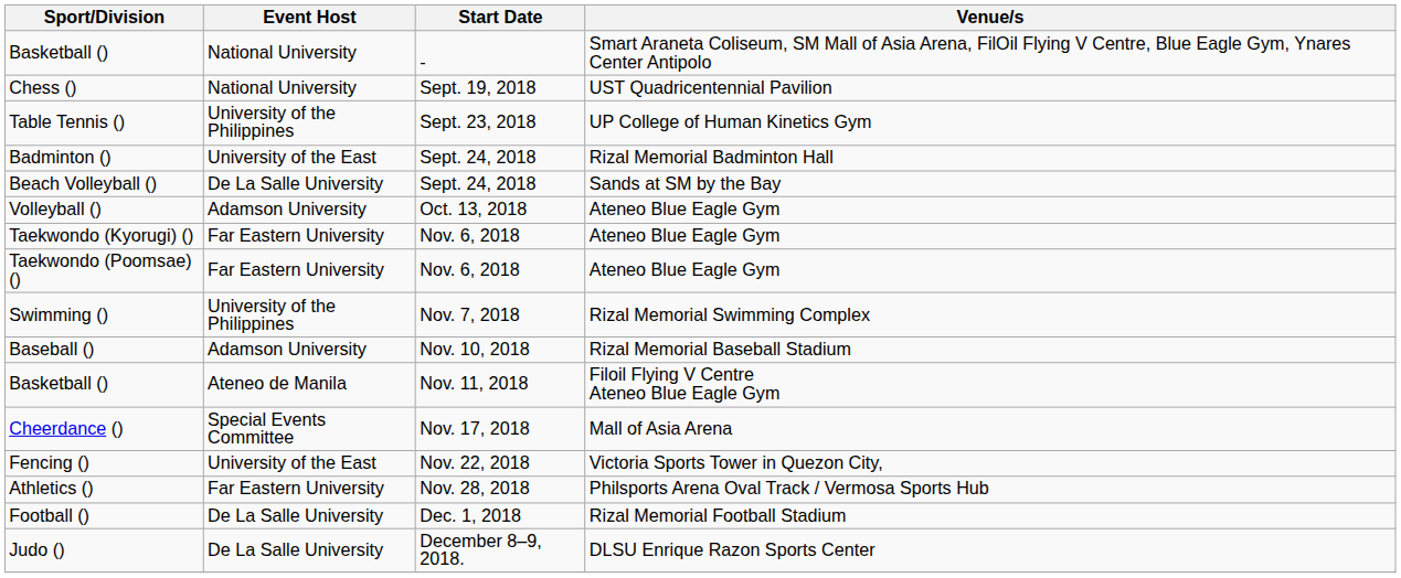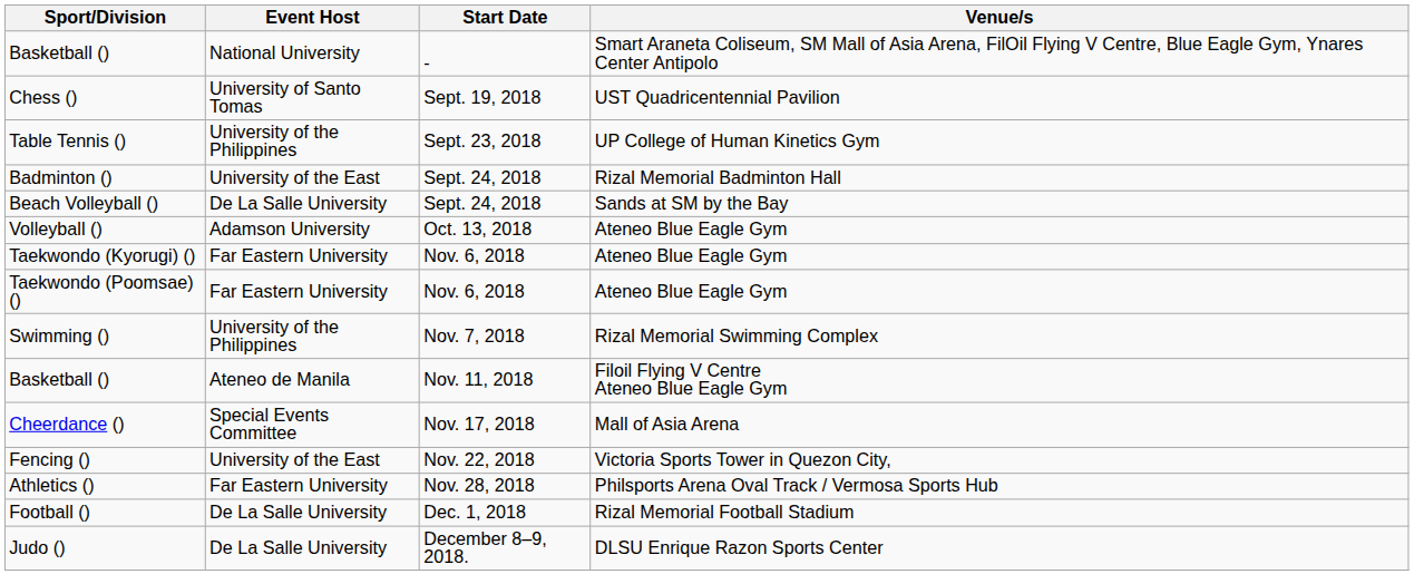 <table class="wikitable" style="text-align:left; line-height:16px; width:auto;">
 <tr>
 <th>Sport/Division</th>
 <th>Event Host</th>
 <th>Start Date</th>
 <th>Venue/s</th>
 </tr>
 <tr>
 <td> Basketball ()</td>
 <td>National University</td>
 <td><br> - </td>
 <td>Smart Araneta Coliseum, SM Mall of Asia Arena, FilOil Flying V Centre, Blue Eagle Gym, Ynares Center Antipolo</td>
 </tr>
 <tr>
 <td> Chess ()</td>
-<td>National University</td>
+<td>University of Santo Tomas</td>
 <td>Sept. 19, 2018</td>
 <td>UST Quadricentennial Pavilion</td>
 </tr>
 <tr>
 <td> Table Tennis ()</td>
 <td>University of the Philippines</td>
 <td>Sept. 23, 2018</td>
 <td>UP College of Human Kinetics Gym</td>
 </tr>
 <tr>
 <td> Badminton ()</td>
 <td>University of the East</td>
 <td>Sept. 24, 2018</td>
 <td>Rizal Memorial Badminton Hall</td>
 </tr>
 <tr>
 <td> Beach Volleyball ()</td>
 <td>De La Salle University</td>
 <td>Sept. 24, 2018</td>
 <td>Sands at SM by the Bay</td>
 </tr>
 <tr>
 <td> Volleyball ()</td>
 <td>Adamson University</td>
 <td>Oct. 13, 2018</td>
 <td>Ateneo Blue Eagle Gym</td>
 </tr>
 <tr>
 <td> Taekwondo (Kyorugi) ()</td>
 <td>Far Eastern University</td>
 <td>Nov. 6, 2018</td>
 <td>Ateneo Blue Eagle Gym</td>
 </tr>
 <tr>
 <td> Taekwondo (Poomsae) ()</td>
 <td>Far Eastern  University</td>
 <td>Nov. 6, 2018</td>
 <td>Ateneo Blue Eagle Gym</td>
 </tr>
 <tr>
 <td> Swimming ()</td>
 <td>University of the Philippines</td>
 <td>Nov. 7, 2018</td>
 <td>Rizal Memorial Swimming Complex</td>
 </tr>
 <tr>
-<td> Baseball ()</td>
-<td>Adamson University</td>
-<td>Nov. 10, 2018</td>
-<td>Rizal Memorial Baseball Stadium</td>
-</tr>
-<tr>
 <td> Basketball ()</td>
 <td>Ateneo de Manila</td>
 <td>Nov. 11, 2018</td>
 <td>Filoil Flying V Centre<br>Ateneo Blue Eagle Gym</td>
 </tr>
 <tr>
 <td> <a href='#'>Cheerdance</a> ()</td>
 <td>Special Events Committee</td>
 <td>Nov. 17, 2018</td>
 <td>Mall of Asia Arena</td>
 </tr>
 <tr>
 <td> Fencing ()</td>
 <td>University of the East</td>
 <td>Nov. 22, 2018</td>
 <td>Victoria Sports Tower in Quezon City,</td>
 </tr>
 <tr>
 <td> Athletics  ()</td>
 <td>Far Eastern University</td>
 <td>Nov. 28, 2018</td>
 <td>Philsports Arena Oval Track / Vermosa Sports Hub</td>
 </tr>
 <tr>
 <td> Football ()</td>
 <td>De La Salle University</td>
 <td>Dec. 1, 2018</td>
 <td>Rizal Memorial Football Stadium</td>
 </tr>
 <tr>
 <td> Judo ()</td>
 <td>De La Salle University</td>
 <td>December 8–9, 2018.</td>
 <td>DLSU Enrique Razon Sports Center</td>
 </tr>
 <tr>
 </tr>
 </table>
